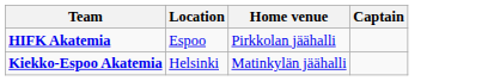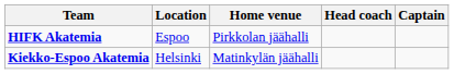 <table class="wikitable sortable" width="">
 <tr style="background:#efefef;">
 <th>Team</th>
 <th>Location</th>
 <th>Home venue</th>
+<th>Head coach</th>
 <th>Captain</th>
 </tr>
 <tr>
 <td><strong><a href='#'>HIFK Akatemia</a></strong></td>
 <td> <a href='#'>Espoo</a></td>
 <td><a href='#'>Pirkkolan jäähalli</a></td>
 <td></td>
+<td></td>
 </tr>
 <tr>
 <td><strong><a href='#'>Kiekko-Espoo Akatemia</a></strong></td>
 <td> <a href='#'>Helsinki</a></td>
 <td><a href='#'>Matinkylän jäähalli</a></td>
 <td></td>
+<td></td>
 </tr>
 </table>
